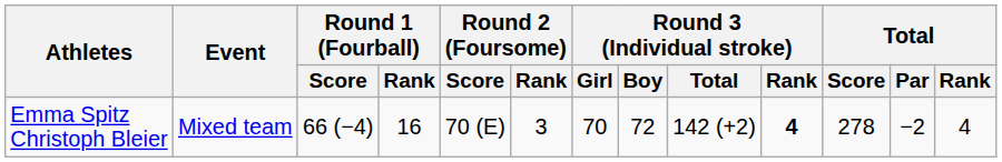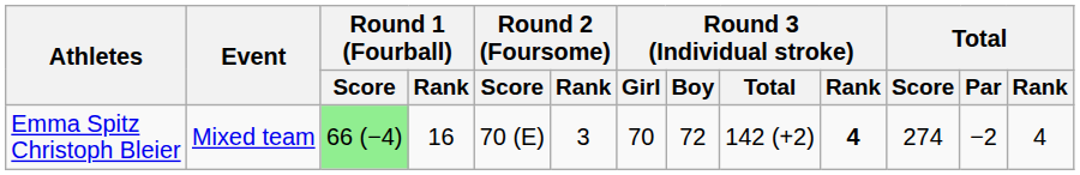 <table class="wikitable" style="font-size:90%">
 <tr>
 <th rowspan="2">Athletes</th>
 <th rowspan="2">Event</th>
 <th colspan="2">Round 1<br>(Fourball)</th>
 <th colspan="2">Round 2<br>(Foursome)</th>
 <th colspan="4">Round 3<br>(Individual stroke)</th>
 <th colspan="3">Total</th>
 </tr>
 <tr style="font-size:95%">
 <th>Score</th>
 <th>Rank</th>
 <th>Score</th>
 <th>Rank</th>
 <th>Girl</th>
 <th>Boy</th>
 <th>Total</th>
 <th>Rank</th>
 <th>Score</th>
 <th>Par</th>
 <th>Rank</th>
 </tr>
 <tr align=center>
 <td align=left><a href='#'>Emma Spitz</a><br><a href='#'>Christoph Bleier</a></td>
 <td align=left><a href='#'>Mixed team</a></td>
-<td>66 (−4)</td>
+<td style="background: lightgreen;">66 (−4)</td>
 <td>16</td>
 <td>70 (E)</td>
 <td>3</td>
 <td>70</td>
 <td>72</td>
 <td>142 (+2)</td>
 <td><strong>4</strong></td>
-<td>278</td>
+<td>274</td>
 <td>−2</td>
 <td>4</td>
 </tr>
 </table>
